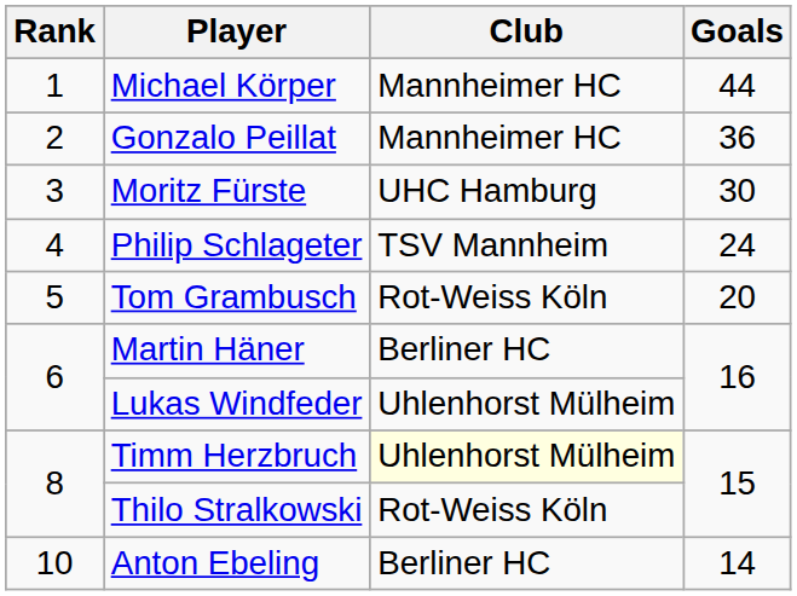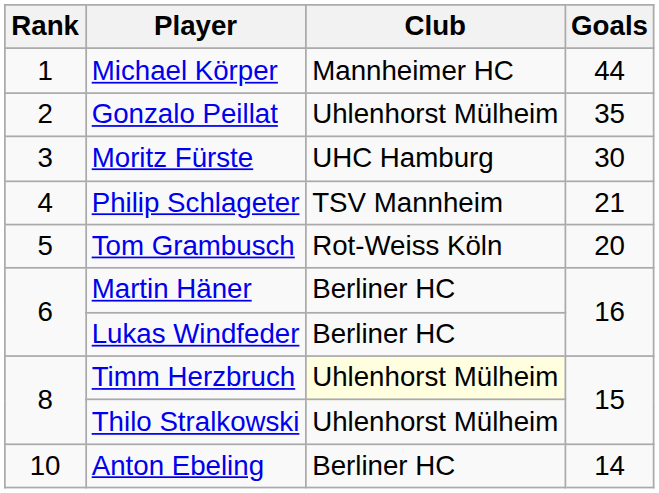 <table class="wikitable">
 <tr>
 <th>Rank</th>
 <th>Player</th>
 <th>Club</th>
 <th>Goals</th>
 </tr>
 <tr>
 <td align=center>1</td>
 <td> <a href='#'>Michael Körper</a></td>
 <td>Mannheimer HC</td>
 <td align=center>44</td>
 </tr>
 <tr>
 <td align=center>2</td>
 <td> <a href='#'>Gonzalo Peillat</a></td>
-<td>Mannheimer HC</td>
-<td align=center>36</td>
+<td>Uhlenhorst Mülheim</td>
+<td align=center>35</td>
 </tr>
 <tr>
 <td align=center>3</td>
 <td> <a href='#'>Moritz Fürste</a></td>
 <td>UHC Hamburg</td>
 <td align=center>30</td>
 </tr>
 <tr>
 <td align=center>4</td>
 <td> <a href='#'>Philip Schlageter</a></td>
 <td>TSV Mannheim</td>
-<td align=center>24</td>
+<td align=center>21</td>
 </tr>
 <tr>
 <td align=center>5</td>
 <td> <a href='#'>Tom Grambusch</a></td>
 <td>Rot-Weiss Köln</td>
 <td align=center>20</td>
 </tr>
 <tr>
 <td align=center rowspan=2>6</td>
 <td> <a href='#'>Martin Häner</a></td>
 <td>Berliner HC</td>
 <td align=center rowspan=2>16</td>
 </tr>
 <tr>
 <td> <a href='#'>Lukas Windfeder</a></td>
-<td>Uhlenhorst Mülheim</td>
+<td>Berliner HC</td>
 </tr>
 <tr>
 <td align=center rowspan=2>8</td>
 <td> <a href='#'>Timm Herzbruch</a></td>
 <td style="background: lightyellow;">Uhlenhorst Mülheim</td>
 <td align=center rowspan=2>15</td>
 </tr>
 <tr>
 <td> <a href='#'>Thilo Stralkowski</a></td>
-<td>Rot-Weiss Köln</td>
+<td>Uhlenhorst Mülheim</td>
 </tr>
 <tr>
 <td align=center>10</td>
 <td> <a href='#'>Anton Ebeling</a></td>
 <td>Berliner HC</td>
 <td align=center>14</td>
 </tr>
 </table>
